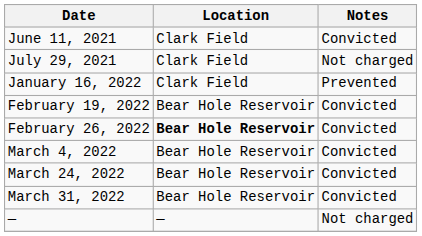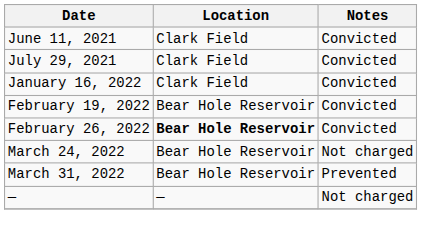 <table role="presentation" class="wikitable">
 <tr>
 <th>Date</th>
 <th>Location</th>
 <th>Notes</th>
 </tr>
 <tr>
 <td>June 11, 2021</td>
 <td>Clark Field</td>
 <td>Convicted</td>
 </tr>
 <tr>
 <td>July 29, 2021</td>
 <td>Clark Field</td>
-<td>Not charged</td>
+<td>Convicted</td>
 </tr>
 <tr>
 <td>January 16, 2022</td>
 <td>Clark Field</td>
-<td>Prevented</td>
+<td>Convicted</td>
 </tr>
 <tr>
 <td>February 19, 2022</td>
 <td>Bear Hole Reservoir</td>
 <td>Convicted</td>
 </tr>
 <tr>
 <td>February 26, 2022</td>
 <td><strong>Bear Hole Reservoir</strong></td>
 <td>Convicted</td>
 </tr>
 <tr>
-<td>March 4, 2022</td>
-<td>Bear Hole Reservoir</td>
-<td>Convicted</td>
-</tr>
-<tr>
 <td>March 24, 2022</td>
 <td>Bear Hole Reservoir</td>
-<td>Convicted</td>
+<td>Not charged</td>
 </tr>
 <tr>
 <td>March 31, 2022</td>
 <td>Bear Hole Reservoir</td>
-<td>Convicted</td>
+<td>Prevented</td>
 </tr>
 <tr>
 <td>—</td>
 <td>—</td>
 <td>Not charged</td>
 </tr>
 <tr>
 </tr>
 </table>
